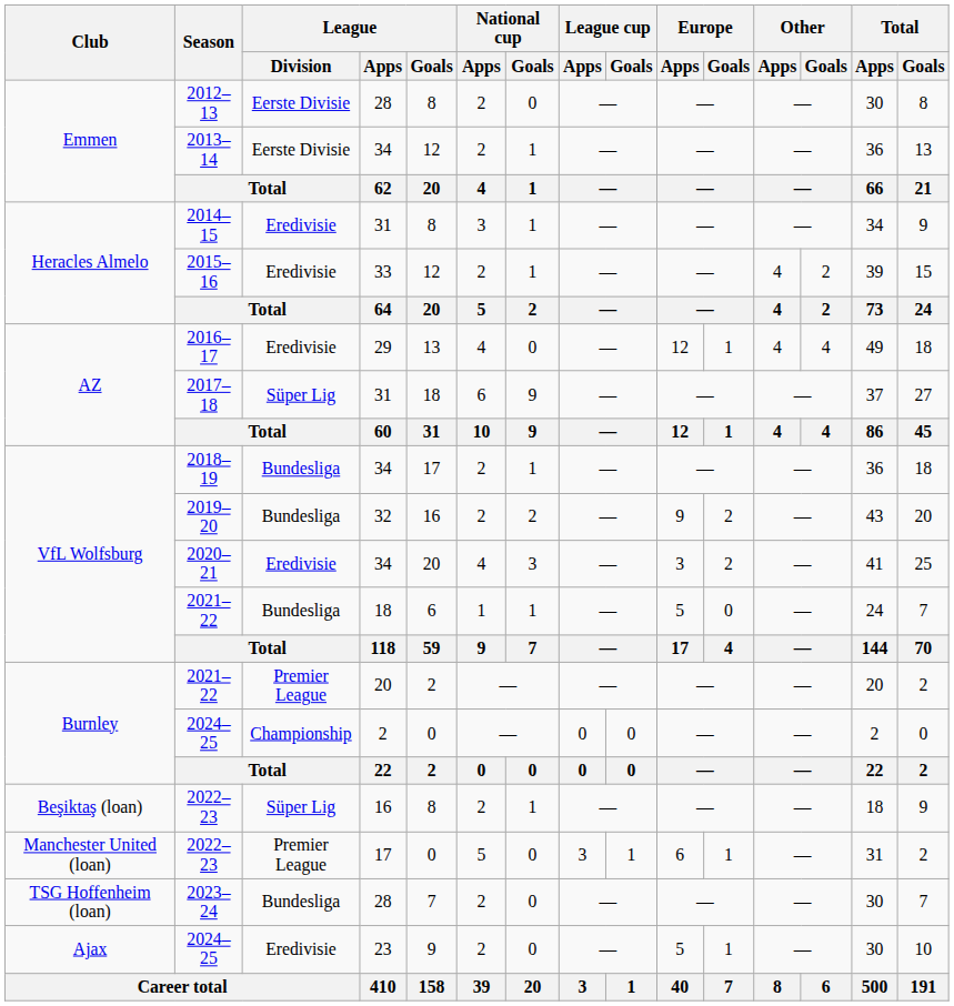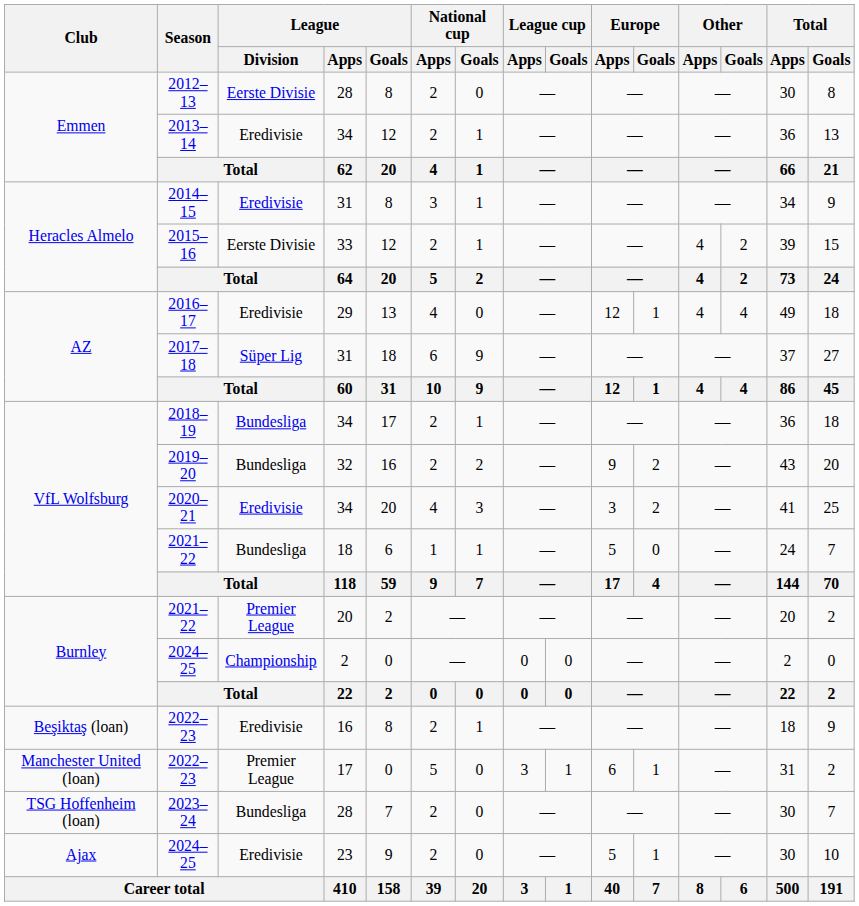 <table class="wikitable" style="text-align: center;">
 <tr>
 <th rowspan=2>Club</th>
 <th rowspan=2>Season</th>
 <th colspan=3>League</th>
 <th colspan=2>National cup</th>
 <th colspan=2>League cup</th>
 <th colspan=2>Europe</th>
 <th colspan=2>Other</th>
 <th colspan=2>Total</th>
 </tr>
 <tr>
 <th>Division</th>
 <th>Apps</th>
 <th>Goals</th>
 <th>Apps</th>
 <th>Goals</th>
 <th>Apps</th>
 <th>Goals</th>
 <th>Apps</th>
 <th>Goals</th>
 <th>Apps</th>
 <th>Goals</th>
 <th>Apps</th>
 <th>Goals</th>
 </tr>
 <tr>
 <td rowspan=3><a href='#'>Emmen</a></td>
 <td><a href='#'>2012–13</a></td>
 <td><a href='#'>Eerste Divisie</a></td>
 <td>28</td>
 <td>8</td>
 <td>2</td>
 <td>0</td>
 <td colspan=2>—</td>
 <td colspan=2>—</td>
 <td colspan=2>—</td>
 <td>30</td>
 <td>8</td>
 </tr>
 <tr>
 <td><a href='#'>2013–14</a></td>
-<td>Eerste Divisie</td>
+<td>Eredivisie</td>
 <td>34</td>
 <td>12</td>
 <td>2</td>
 <td>1</td>
 <td colspan=2>—</td>
 <td colspan=2>—</td>
 <td colspan=2>—</td>
 <td>36</td>
 <td>13</td>
 </tr>
 <tr>
 <th colspan=2>Total</th>
 <th>62</th>
 <th>20</th>
 <th>4</th>
 <th>1</th>
 <th colspan=2>—</th>
 <th colspan=2>—</th>
 <th colspan=2>—</th>
 <th>66</th>
 <th>21</th>
 </tr>
 <tr>
 <td rowspan=3><a href='#'>Heracles Almelo</a></td>
 <td><a href='#'>2014–15</a></td>
 <td><a href='#'>Eredivisie</a></td>
 <td>31</td>
 <td>8</td>
 <td>3</td>
 <td>1</td>
 <td colspan=2>—</td>
 <td colspan=2>—</td>
 <td colspan=2>—</td>
 <td>34</td>
 <td>9</td>
 </tr>
 <tr>
 <td><a href='#'>2015–16</a></td>
-<td>Eredivisie</td>
+<td>Eerste Divisie</td>
 <td>33</td>
 <td>12</td>
 <td>2</td>
 <td>1</td>
 <td colspan=2>—</td>
 <td colspan=2>—</td>
 <td>4</td>
 <td>2</td>
 <td>39</td>
 <td>15</td>
 </tr>
 <tr>
 <th colspan=2>Total</th>
 <th>64</th>
 <th>20</th>
 <th>5</th>
 <th>2</th>
 <th colspan=2>—</th>
 <th colspan=2>—</th>
 <th>4</th>
 <th>2</th>
 <th>73</th>
 <th>24</th>
 </tr>
 <tr>
 <td rowspan=3><a href='#'>AZ</a></td>
 <td><a href='#'>2016–17</a></td>
 <td>Eredivisie</td>
 <td>29</td>
 <td>13</td>
 <td>4</td>
 <td>0</td>
 <td colspan=2>—</td>
 <td>12</td>
 <td>1</td>
 <td>4</td>
 <td>4</td>
 <td>49</td>
 <td>18</td>
 </tr>
 <tr>
 <td><a href='#'>2017–18</a></td>
 <td><a href='#'>Süper Lig</a></td>
 <td>31</td>
 <td>18</td>
 <td>6</td>
 <td>9</td>
 <td colspan=2>—</td>
 <td colspan=2>—</td>
 <td colspan=2>—</td>
 <td>37</td>
 <td>27</td>
 </tr>
 <tr>
 <th colspan=2>Total</th>
 <th>60</th>
 <th>31</th>
 <th>10</th>
 <th>9</th>
 <th colspan=2>—</th>
 <th>12</th>
 <th>1</th>
 <th>4</th>
 <th>4</th>
 <th>86</th>
 <th>45</th>
 </tr>
 <tr>
 <td rowspan=5><a href='#'>VfL Wolfsburg</a></td>
 <td><a href='#'>2018–19</a></td>
 <td><a href='#'>Bundesliga</a></td>
 <td>34</td>
 <td>17</td>
 <td>2</td>
 <td>1</td>
 <td colspan=2>—</td>
 <td colspan=2>—</td>
 <td colspan=2>—</td>
 <td>36</td>
 <td>18</td>
 </tr>
 <tr>
 <td><a href='#'>2019–20</a></td>
 <td>Bundesliga</td>
 <td>32</td>
 <td>16</td>
 <td>2</td>
 <td>2</td>
 <td colspan=2>—</td>
 <td>9</td>
 <td>2</td>
 <td colspan=2>—</td>
 <td>43</td>
 <td>20</td>
 </tr>
 <tr>
 <td><a href='#'>2020–21</a></td>
 <td><a href='#'>Eredivisie</a></td>
 <td>34</td>
 <td>20</td>
 <td>4</td>
 <td>3</td>
 <td colspan=2>—</td>
 <td>3</td>
 <td>2</td>
 <td colspan=2>—</td>
 <td>41</td>
 <td>25</td>
 </tr>
 <tr>
 <td><a href='#'>2021–22</a></td>
 <td>Bundesliga</td>
 <td>18</td>
 <td>6</td>
 <td>1</td>
 <td>1</td>
 <td colspan=2>—</td>
 <td>5</td>
 <td>0</td>
 <td colspan=2>—</td>
 <td>24</td>
 <td>7</td>
 </tr>
 <tr>
 <th colspan=2>Total</th>
 <th>118</th>
 <th>59</th>
 <th>9</th>
 <th>7</th>
 <th colspan=2>—</th>
 <th>17</th>
 <th>4</th>
 <th colspan=2>—</th>
 <th>144</th>
 <th>70</th>
 </tr>
 <tr>
 <td rowspan=3><a href='#'>Burnley</a></td>
 <td><a href='#'>2021–22</a></td>
 <td><a href='#'>Premier League</a></td>
 <td>20</td>
 <td>2</td>
 <td colspan=2>—</td>
 <td colspan=2>—</td>
 <td colspan=2>—</td>
 <td colspan=2>—</td>
 <td>20</td>
 <td>2</td>
 </tr>
 <tr>
 <td><a href='#'>2024–25</a></td>
 <td><a href='#'>Championship</a></td>
 <td>2</td>
 <td>0</td>
 <td colspan=2>—</td>
 <td>0</td>
 <td>0</td>
 <td colspan=2>—</td>
 <td colspan=2>—</td>
 <td>2</td>
 <td>0</td>
 </tr>
 <tr>
 <th colspan=2>Total</th>
 <th>22</th>
 <th>2</th>
 <th>0</th>
 <th>0</th>
 <th>0</th>
 <th>0</th>
 <th colspan=2>—</th>
 <th colspan=2>—</th>
 <th>22</th>
 <th>2</th>
 </tr>
 <tr>
 <td><a href='#'>Beşiktaş</a> (loan)</td>
 <td><a href='#'>2022–23</a></td>
-<td><a href='#'>Süper Lig</a></td>
+<td>Eredivisie</td>
 <td>16</td>
 <td>8</td>
 <td>2</td>
 <td>1</td>
 <td colspan=2>—</td>
 <td colspan=2>—</td>
 <td colspan=2>—</td>
 <td>18</td>
 <td>9</td>
 </tr>
 <tr>
 <td><a href='#'>Manchester United</a> (loan)</td>
 <td><a href='#'>2022–23</a></td>
 <td>Premier League</td>
 <td>17</td>
 <td>0</td>
 <td>5</td>
 <td>0</td>
 <td>3</td>
 <td>1</td>
 <td>6</td>
 <td>1</td>
 <td colspan=2>—</td>
 <td>31</td>
 <td>2</td>
 </tr>
 <tr>
 <td><a href='#'>TSG Hoffenheim</a> (loan)</td>
 <td><a href='#'>2023–24</a></td>
 <td>Bundesliga</td>
 <td>28</td>
 <td>7</td>
 <td>2</td>
 <td>0</td>
 <td colspan=2>—</td>
 <td colspan=2>—</td>
 <td colspan=2>—</td>
 <td>30</td>
 <td>7</td>
 </tr>
 <tr>
 <td><a href='#'>Ajax</a></td>
 <td><a href='#'>2024–25</a></td>
 <td>Eredivisie</td>
 <td>23</td>
 <td>9</td>
 <td>2</td>
 <td>0</td>
 <td colspan=2>—</td>
 <td>5</td>
 <td>1</td>
 <td colspan=2>—</td>
 <td>30</td>
 <td>10</td>
 </tr>
 <tr>
 <th colspan=3>Career total</th>
 <th>410</th>
 <th>158</th>
 <th>39</th>
 <th>20</th>
 <th>3</th>
 <th>1</th>
 <th>40</th>
 <th>7</th>
 <th>8</th>
 <th>6</th>
 <th>500</th>
 <th>191</th>
 </tr>
 </table>
